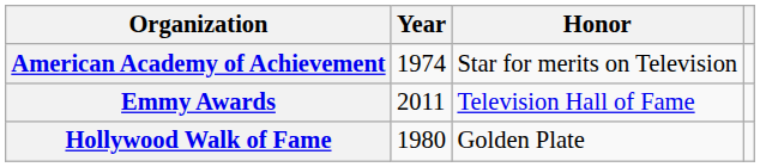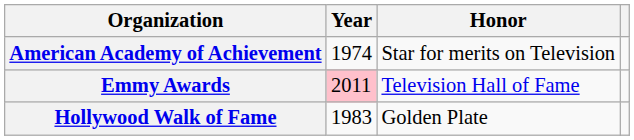 <table class="wikitable plainrowheaders sortable" style="margin-right: 0;">
 <tr>
 <th scope="col">Organization</th>
 <th scope="col">Year</th>
 <th scope="col">Honor</th>
 <th scope="col" class="unsortable"></th>
 </tr>
 <tr>
 <th scope="row"><a href='#'>American Academy of Achievement</a></th>
 <td>1974</td>
 <td>Star for merits on Television</td>
 <td align="center"></td>
 </tr>
 <tr>
 <th scope="row"><a href='#'>Emmy Awards</a></th>
-<td>2011</td>
+<td style="background: pink;">2011</td>
 <td><a href='#'>Television Hall of Fame</a></td>
 <td align="center"></td>
 </tr>
 <tr>
 <th scope="row"><a href='#'>Hollywood Walk of Fame</a></th>
-<td>1980</td>
+<td>1983</td>
 <td>Golden Plate</td>
 <td align="center"></td>
 </tr>
 </table>
